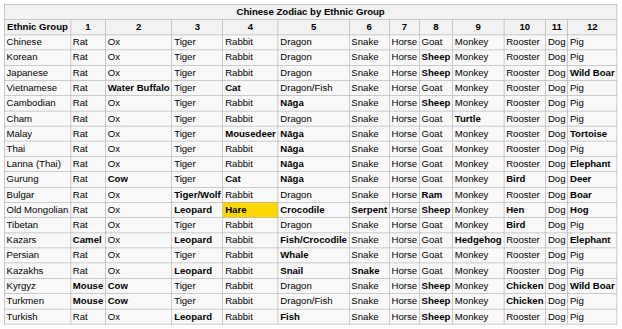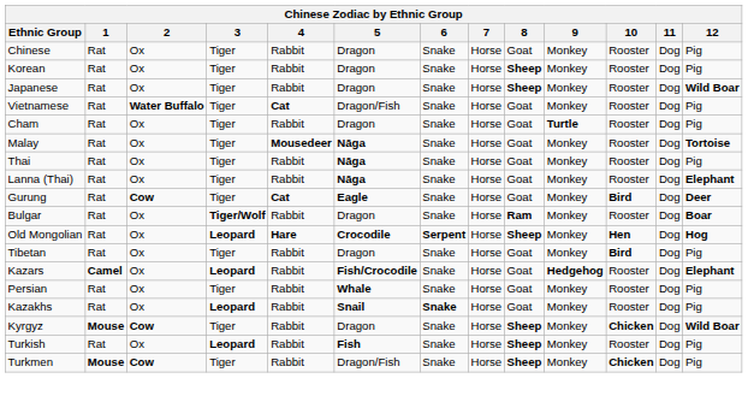 <table class="wikitable">
 <tr>
 <th colspan="13">Chinese Zodiac by Ethnic Group</th>
 </tr>
 <tr>
 <th>Ethnic Group</th>
 <th>1</th>
 <th>2</th>
 <th>3</th>
 <th>4</th>
 <th>5</th>
 <th>6</th>
 <th>7</th>
 <th>8</th>
 <th>9</th>
 <th>10</th>
 <th>11</th>
 <th>12</th>
 </tr>
 <tr>
 <td>Chinese</td>
 <td>Rat</td>
 <td>Ox</td>
 <td>Tiger</td>
 <td>Rabbit</td>
 <td>Dragon</td>
 <td>Snake</td>
 <td>Horse</td>
 <td>Goat</td>
 <td>Monkey</td>
 <td>Rooster</td>
 <td>Dog</td>
 <td>Pig</td>
 </tr>
 <tr>
 <td>Korean</td>
 <td>Rat</td>
 <td>Ox</td>
 <td>Tiger</td>
 <td>Rabbit</td>
 <td>Dragon</td>
 <td>Snake</td>
 <td>Horse</td>
 <td><strong>Sheep</strong></td>
 <td>Monkey</td>
 <td>Rooster</td>
 <td>Dog</td>
 <td>Pig</td>
 </tr>
 <tr>
 <td>Japanese</td>
 <td>Rat</td>
 <td>Ox</td>
 <td>Tiger</td>
 <td>Rabbit</td>
 <td>Dragon</td>
 <td>Snake</td>
 <td>Horse</td>
 <td><strong>Sheep</strong></td>
 <td>Monkey</td>
 <td>Rooster</td>
 <td>Dog</td>
 <td><strong>Wild Boar</strong></td>
 </tr>
 <tr>
 <td>Vietnamese</td>
 <td>Rat</td>
 <td><strong>Water Buffalo</strong></td>
 <td>Tiger</td>
 <td><strong>Cat</strong></td>
 <td>Dragon/Fish</td>
 <td>Snake</td>
 <td>Horse</td>
 <td>Goat</td>
 <td>Monkey</td>
 <td>Rooster</td>
 <td>Dog</td>
 <td>Pig</td>
 </tr>
 <tr>
-<td>Cambodian</td>
-<td>Rat</td>
-<td>Ox</td>
-<td>Tiger</td>
-<td>Rabbit</td>
-<td><strong>Nāga</strong></td>
-<td>Snake</td>
-<td>Horse</td>
-<td><strong>Sheep</strong></td>
-<td>Monkey</td>
-<td>Rooster</td>
-<td>Dog</td>
-<td>Pig</td>
-</tr>
-<tr>
 <td>Cham</td>
 <td>Rat</td>
 <td>Ox</td>
 <td>Tiger</td>
 <td>Rabbit</td>
 <td>Dragon</td>
 <td>Snake</td>
 <td>Horse</td>
 <td>Goat</td>
 <td><strong>Turtle</strong></td>
 <td>Rooster</td>
 <td>Dog</td>
 <td>Pig</td>
 </tr>
 <tr>
 <td>Malay</td>
 <td>Rat</td>
 <td>Ox</td>
 <td>Tiger</td>
 <td><strong>Mousedeer</strong></td>
 <td><strong>Nāga</strong></td>
 <td>Snake</td>
 <td>Horse</td>
 <td>Goat</td>
 <td>Monkey</td>
 <td>Rooster</td>
 <td>Dog</td>
 <td><strong>Tortoise</strong></td>
 </tr>
 <tr>
 <td>Thai</td>
 <td>Rat</td>
 <td>Ox</td>
 <td>Tiger</td>
 <td>Rabbit</td>
 <td><strong>Nāga</strong></td>
 <td>Snake</td>
 <td>Horse</td>
 <td>Goat</td>
 <td>Monkey</td>
 <td>Rooster</td>
 <td>Dog</td>
 <td>Pig</td>
 </tr>
 <tr>
 <td>Lanna (Thai)</td>
 <td>Rat</td>
 <td>Ox</td>
 <td>Tiger</td>
 <td>Rabbit</td>
 <td><strong>Nāga</strong></td>
 <td>Snake</td>
 <td>Horse</td>
 <td>Goat</td>
 <td>Monkey</td>
 <td>Rooster</td>
 <td>Dog</td>
 <td><strong>Elephant</strong></td>
 </tr>
 <tr>
 <td>Gurung</td>
 <td>Rat</td>
 <td><strong>Cow</strong></td>
 <td>Tiger</td>
 <td><strong>Cat</strong></td>
-<td><strong>Nāga</strong></td>
+<td><strong>Eagle</strong></td>
 <td>Snake</td>
 <td>Horse</td>
 <td>Goat</td>
 <td>Monkey</td>
 <td><strong>Bird</strong></td>
 <td>Dog</td>
 <td><strong>Deer</strong></td>
 </tr>
 <tr>
 <td>Bulgar</td>
 <td>Rat</td>
 <td>Ox</td>
 <td><strong>Tiger/Wolf</strong></td>
 <td>Rabbit</td>
 <td>Dragon</td>
 <td>Snake</td>
 <td>Horse</td>
 <td><strong>Ram</strong></td>
 <td>Monkey</td>
 <td>Rooster</td>
 <td>Dog</td>
 <td><strong>Boar</strong></td>
 </tr>
 <tr>
 <td>Old Mongolian</td>
 <td>Rat</td>
 <td>Ox</td>
 <td><strong>Leopard</strong></td>
-<td style="background: gold;"><strong>Hare</strong></td>
+<td><strong>Hare</strong></td>
 <td><strong>Crocodile</strong></td>
 <td><strong>Serpent</strong></td>
 <td>Horse</td>
 <td><strong>Sheep</strong></td>
 <td>Monkey</td>
 <td><strong>Hen</strong></td>
 <td>Dog</td>
 <td><strong>Hog</strong></td>
 </tr>
 <tr>
 <td>Tibetan</td>
 <td>Rat</td>
 <td>Ox</td>
 <td>Tiger</td>
 <td>Rabbit</td>
 <td>Dragon</td>
 <td>Snake</td>
 <td>Horse</td>
 <td>Goat</td>
 <td>Monkey</td>
 <td><strong>Bird</strong></td>
 <td>Dog</td>
 <td>Pig</td>
 </tr>
 <tr>
 <td>Kazars</td>
 <td><strong>Camel</strong></td>
 <td>Ox</td>
 <td><strong>Leopard</strong></td>
 <td>Rabbit</td>
 <td><strong>Fish/Crocodile</strong></td>
 <td>Snake</td>
 <td>Horse</td>
 <td>Goat</td>
 <td><strong>Hedgehog</strong></td>
 <td>Rooster</td>
 <td>Dog</td>
 <td><strong>Elephant</strong></td>
 </tr>
 <tr>
 <td>Persian</td>
 <td>Rat</td>
 <td>Ox</td>
 <td>Tiger</td>
 <td>Rabbit</td>
 <td><strong>Whale</strong></td>
 <td>Snake</td>
 <td>Horse</td>
 <td>Goat</td>
 <td>Monkey</td>
 <td>Rooster</td>
 <td>Dog</td>
 <td>Pig</td>
 </tr>
 <tr>
 <td>Kazakhs</td>
 <td>Rat</td>
 <td>Ox</td>
 <td><strong>Leopard</strong></td>
 <td>Rabbit</td>
 <td><strong>Snail</strong></td>
 <td><strong>Snake</strong></td>
 <td>Horse</td>
 <td>Goat</td>
 <td>Monkey</td>
 <td>Rooster</td>
 <td>Dog</td>
 <td>Pig</td>
 </tr>
 <tr>
 <td>Kyrgyz</td>
 <td><strong>Mouse</strong></td>
 <td><strong>Cow</strong></td>
 <td>Tiger</td>
 <td>Rabbit</td>
 <td>Dragon</td>
 <td>Snake</td>
 <td>Horse</td>
 <td><strong>Sheep</strong></td>
 <td>Monkey</td>
 <td><strong>Chicken</strong></td>
 <td>Dog</td>
 <td><strong>Wild Boar</strong></td>
 </tr>
 <tr>
+<td>Turkish</td>
+<td>Rat</td>
+<td>Ox</td>
+<td><strong>Leopard</strong></td>
+<td>Rabbit</td>
+<td><strong>Fish</strong></td>
+<td>Snake</td>
+<td>Horse</td>
+<td><strong>Sheep</strong></td>
+<td>Monkey</td>
+<td>Rooster</td>
+<td>Dog</td>
+<td>Pig</td>
+</tr>
+<tr>
 <td>Turkmen</td>
 <td><strong>Mouse</strong></td>
 <td><strong>Cow</strong></td>
 <td>Tiger</td>
 <td>Rabbit</td>
 <td>Dragon/Fish</td>
 <td>Snake</td>
 <td>Horse</td>
 <td><strong>Sheep</strong></td>
 <td>Monkey</td>
 <td><strong>Chicken</strong></td>
 <td>Dog</td>
 <td>Pig</td>
 </tr>
-<tr>
-<td>Turkish</td>
-<td>Rat</td>
-<td>Ox</td>
-<td><strong>Leopard</strong></td>
-<td>Rabbit</td>
-<td><strong>Fish</strong></td>
-<td>Snake</td>
-<td>Horse</td>
-<td><strong>Sheep</strong></td>
-<td>Monkey</td>
-<td>Rooster</td>
-<td>Dog</td>
-<td>Pig</td>
-</tr>
 </table>
